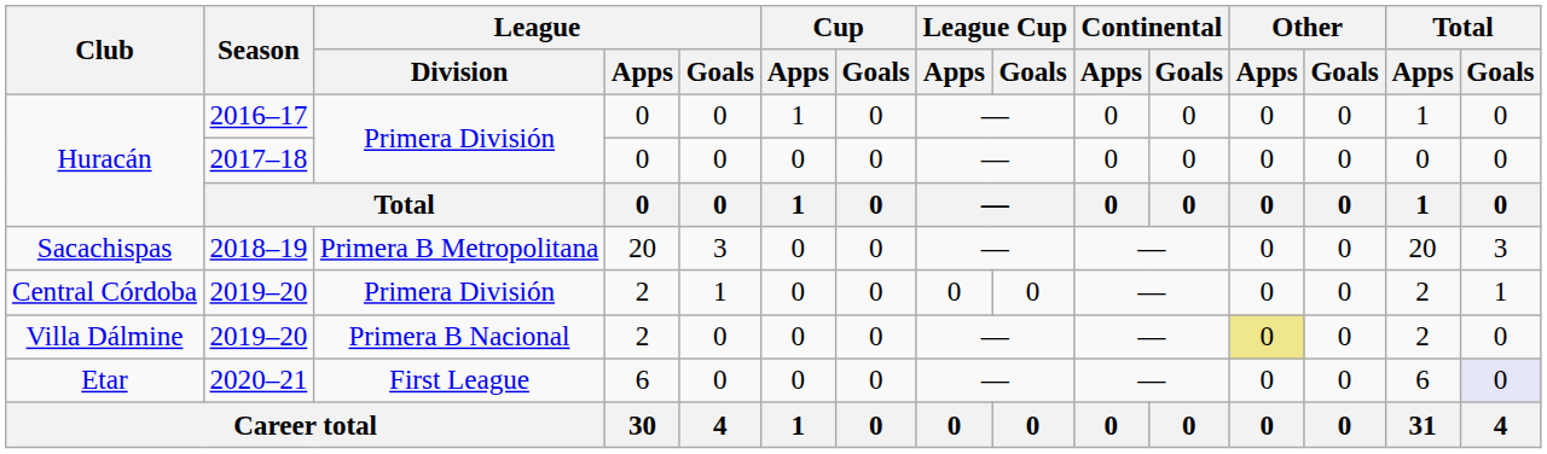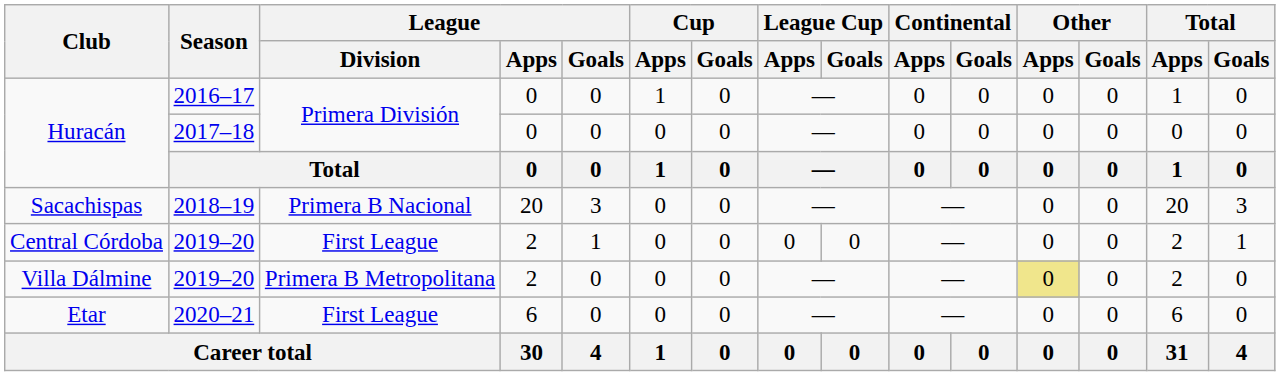 <table class="wikitable" style="text-align:center">
 <tr>
 <th rowspan="2">Club</th>
 <th rowspan="2">Season</th>
 <th colspan="3">League</th>
 <th colspan="2">Cup</th>
 <th colspan="2">League Cup</th>
 <th colspan="2">Continental</th>
 <th colspan="2">Other</th>
 <th colspan="2">Total</th>
 </tr>
 <tr>
 <th>Division</th>
 <th>Apps</th>
 <th>Goals</th>
 <th>Apps</th>
 <th>Goals</th>
 <th>Apps</th>
 <th>Goals</th>
 <th>Apps</th>
 <th>Goals</th>
 <th>Apps</th>
 <th>Goals</th>
 <th>Apps</th>
 <th>Goals</th>
 </tr>
 <tr>
 <td rowspan="3"><a href='#'>Huracán</a></td>
 <td><a href='#'>2016–17</a></td>
 <td rowspan="2"><a href='#'>Primera División</a></td>
 <td>0</td>
 <td>0</td>
 <td>1</td>
 <td>0</td>
 <td colspan="2">—</td>
 <td>0</td>
 <td>0</td>
 <td>0</td>
 <td>0</td>
 <td>1</td>
 <td>0</td>
 </tr>
 <tr>
 <td><a href='#'>2017–18</a></td>
 <td>0</td>
 <td>0</td>
 <td>0</td>
 <td>0</td>
 <td colspan="2">—</td>
 <td>0</td>
 <td>0</td>
 <td>0</td>
 <td>0</td>
 <td>0</td>
 <td>0</td>
 </tr>
 <tr>
 <th colspan="2">Total</th>
 <th>0</th>
 <th>0</th>
 <th>1</th>
 <th>0</th>
 <th colspan="2">—</th>
 <th>0</th>
 <th>0</th>
 <th>0</th>
 <th>0</th>
 <th>1</th>
 <th>0</th>
 </tr>
 <tr>
 <td rowspan="1"><a href='#'>Sacachispas</a></td>
 <td><a href='#'>2018–19</a></td>
-<td rowspan="1"><a href='#'>Primera B Metropolitana</a></td>
+<td rowspan="1"><a href='#'>Primera B Nacional</a></td>
 <td>20</td>
 <td>3</td>
 <td>0</td>
 <td>0</td>
 <td colspan="2">—</td>
 <td colspan="2">—</td>
 <td>0</td>
 <td>0</td>
 <td>20</td>
 <td>3</td>
 </tr>
 <tr>
 <td rowspan="1"><a href='#'>Central Córdoba</a></td>
 <td><a href='#'>2019–20</a></td>
-<td rowspan="1"><a href='#'>Primera División</a></td>
+<td rowspan="1"><a href='#'>First League</a></td>
 <td>2</td>
 <td>1</td>
 <td>0</td>
 <td>0</td>
 <td>0</td>
 <td>0</td>
 <td colspan="2">—</td>
 <td>0</td>
 <td>0</td>
 <td>2</td>
 <td>1</td>
 </tr>
 <tr>
 <td rowspan="1"><a href='#'>Villa Dálmine</a></td>
 <td><a href='#'>2019–20</a></td>
-<td rowspan="1"><a href='#'>Primera B Nacional</a></td>
+<td rowspan="1"><a href='#'>Primera B Metropolitana</a></td>
 <td>2</td>
 <td>0</td>
 <td>0</td>
 <td>0</td>
 <td colspan="2">—</td>
 <td colspan="2">—</td>
 <td style="background: khaki;">0</td>
 <td>0</td>
 <td>2</td>
 <td>0</td>
 </tr>
 <tr>
 <td rowspan="1"><a href='#'>Etar</a></td>
 <td><a href='#'>2020–21</a></td>
 <td rowspan="1"><a href='#'>First League</a></td>
 <td>6</td>
 <td>0</td>
 <td>0</td>
 <td>0</td>
 <td colspan="2">—</td>
 <td colspan="2">—</td>
 <td>0</td>
 <td>0</td>
 <td>6</td>
-<td style="background: lavender;">0</td>
+<td>0</td>
 </tr>
 <tr>
 <th colspan="3">Career total</th>
 <th>30</th>
 <th>4</th>
 <th>1</th>
 <th>0</th>
 <th>0</th>
 <th>0</th>
 <th>0</th>
 <th>0</th>
 <th>0</th>
 <th>0</th>
 <th>31</th>
 <th>4</th>
 </tr>
 </table>
